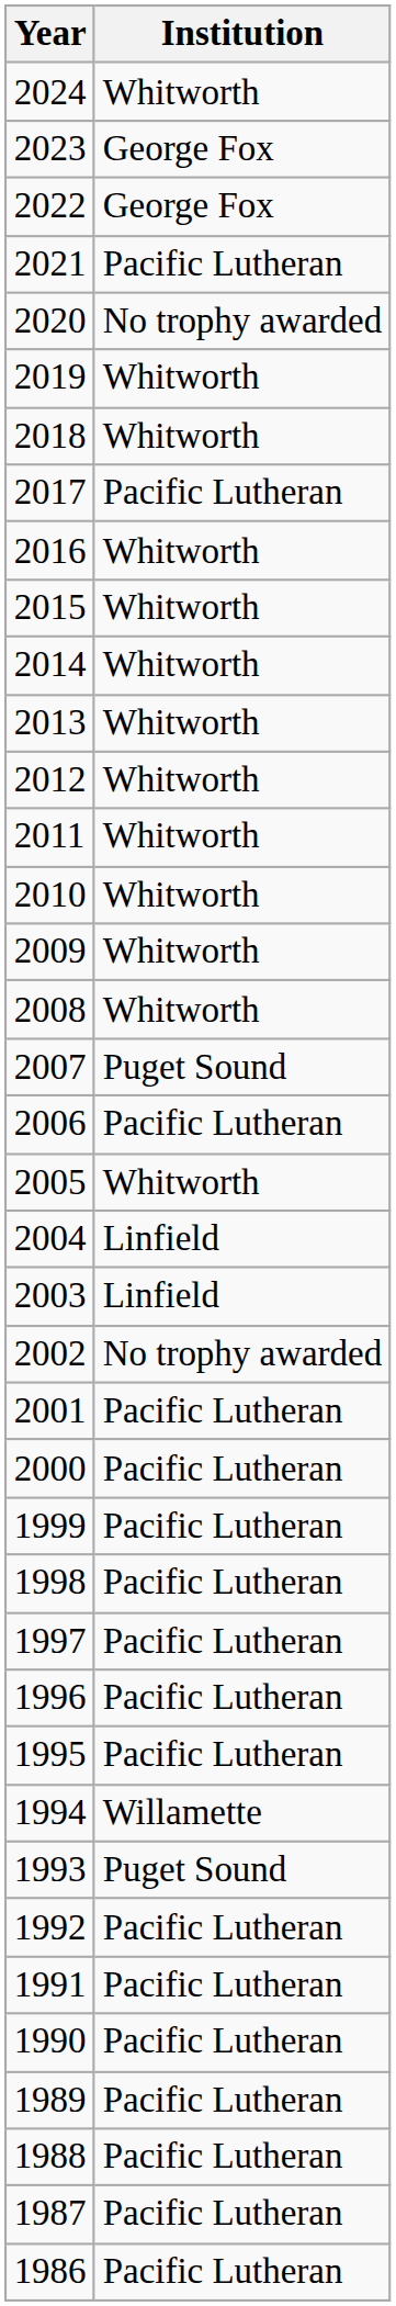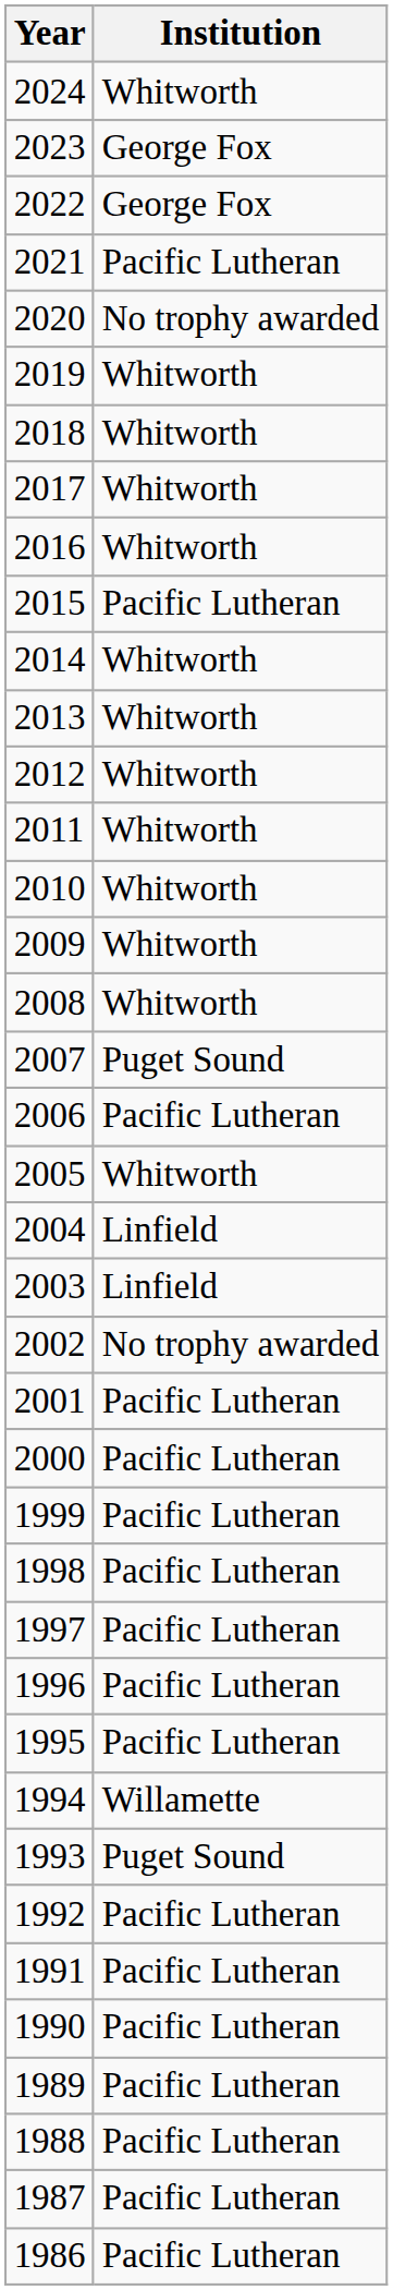 <table class="wikitable">
 <tr>
 <th>Year</th>
 <th>Institution</th>
 </tr>
 <tr>
 <td>2024</td>
 <td>Whitworth</td>
 </tr>
 <tr>
 <td>2023</td>
 <td>George Fox</td>
 </tr>
 <tr>
 <td>2022</td>
 <td>George Fox</td>
 </tr>
 <tr>
 <td>2021</td>
 <td>Pacific Lutheran</td>
 </tr>
 <tr>
 <td>2020</td>
 <td>No trophy awarded</td>
 </tr>
 <tr>
 <td>2019</td>
 <td>Whitworth</td>
 </tr>
 <tr>
 <td>2018</td>
 <td>Whitworth</td>
 </tr>
 <tr>
 <td>2017</td>
-<td>Pacific Lutheran</td>
+<td>Whitworth</td>
 </tr>
 <tr>
 <td>2016</td>
 <td>Whitworth</td>
 </tr>
 <tr>
 <td>2015</td>
-<td>Whitworth</td>
+<td>Pacific Lutheran</td>
 </tr>
 <tr>
 <td>2014</td>
 <td>Whitworth</td>
 </tr>
 <tr>
 <td>2013</td>
 <td>Whitworth</td>
 </tr>
 <tr>
 <td>2012</td>
 <td>Whitworth</td>
 </tr>
 <tr>
 <td>2011</td>
 <td>Whitworth</td>
 </tr>
 <tr>
 <td>2010</td>
 <td>Whitworth</td>
 </tr>
 <tr>
 <td>2009</td>
 <td>Whitworth</td>
 </tr>
 <tr>
 <td>2008</td>
 <td>Whitworth</td>
 </tr>
 <tr>
 <td>2007</td>
 <td>Puget Sound</td>
 </tr>
 <tr>
 <td>2006</td>
 <td>Pacific Lutheran</td>
 </tr>
 <tr>
 <td>2005</td>
 <td>Whitworth</td>
 </tr>
 <tr>
 <td>2004</td>
 <td>Linfield</td>
 </tr>
 <tr>
 <td>2003</td>
 <td>Linfield</td>
 </tr>
 <tr>
 <td>2002</td>
 <td>No trophy awarded</td>
 </tr>
 <tr>
 <td>2001</td>
 <td>Pacific Lutheran</td>
 </tr>
 <tr>
 <td>2000</td>
 <td>Pacific Lutheran</td>
 </tr>
 <tr>
 <td>1999</td>
 <td>Pacific Lutheran</td>
 </tr>
 <tr>
 <td>1998</td>
 <td>Pacific Lutheran</td>
 </tr>
 <tr>
 <td>1997</td>
 <td>Pacific Lutheran</td>
 </tr>
 <tr>
 <td>1996</td>
 <td>Pacific Lutheran</td>
 </tr>
 <tr>
 <td>1995</td>
 <td>Pacific Lutheran</td>
 </tr>
 <tr>
 <td>1994</td>
 <td>Willamette</td>
 </tr>
 <tr>
 <td>1993</td>
 <td>Puget Sound</td>
 </tr>
 <tr>
 <td>1992</td>
 <td>Pacific Lutheran</td>
 </tr>
 <tr>
 <td>1991</td>
 <td>Pacific Lutheran</td>
 </tr>
 <tr>
 <td>1990</td>
 <td>Pacific Lutheran</td>
 </tr>
 <tr>
 <td>1989</td>
 <td>Pacific Lutheran</td>
 </tr>
 <tr>
 <td>1988</td>
 <td>Pacific Lutheran</td>
 </tr>
 <tr>
 <td>1987</td>
 <td>Pacific Lutheran</td>
 </tr>
 <tr>
 <td>1986</td>
 <td>Pacific Lutheran</td>
 </tr>
 </table>
